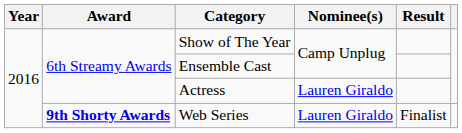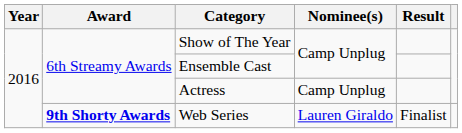 <table class="wikitable sortable">
 <tr>
 <th>Year</th>
 <th>Award</th>
 <th>Category</th>
 <th>Nominee(s)</th>
 <th>Result</th>
 <th></th>
 </tr>
 <tr>
 <td rowspan="4">2016</td>
 <td rowspan="3"><a href='#'>6th Streamy Awards</a></td>
 <td>Show of The Year</td>
 <td rowspan="2">Camp Unplug</td>
 <td></td>
 <td rowspan="3"></td>
 </tr>
 <tr>
 <td>Ensemble Cast</td>
 <td></td>
 </tr>
 <tr>
 <td>Actress</td>
-<td><a href='#'>Lauren Giraldo</a></td>
+<td>Camp Unplug</td>
 <td></td>
 </tr>
 <tr>
 <td><strong><a href='#'>9th Shorty Awards</a></strong></td>
 <td>Web Series</td>
 <td><a href='#'>Lauren Giraldo</a></td>
 <td>Finalist</td>
 <td></td>
 </tr>
 </table>
